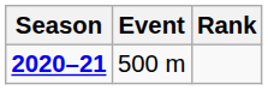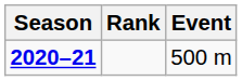 <table class="wikitable sortable" style="font-size:90%" style="text-align:center">
 <tr>
 <th>Season</th>
+<th>Rank</th>
 <th>Event</th>
-<th>Rank</th>
 </tr>
 <tr>
 <td><strong><a href='#'>2020–21</a></strong></td>
+<td></td>
 <td>500 m</td>
-<td></td>
 </tr>
 </table>
